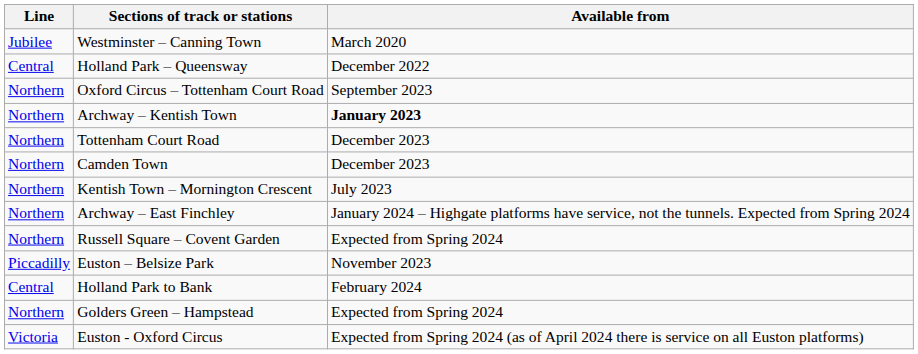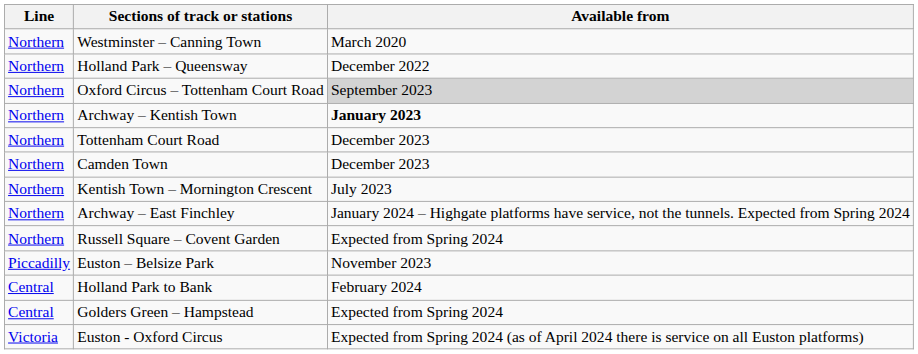 <table class="wikitable sortable">
 <tr>
 <th>Line</th>
 <th>Sections of track or stations</th>
 <th>Available from</th>
 </tr>
 <tr>
-<td><a href='#'>Jubilee</a></td>
+<td><a href='#'>Northern</a></td>
 <td>Westminster – Canning Town</td>
 <td>March 2020</td>
 </tr>
 <tr>
-<td><a href='#'>Central</a></td>
+<td><a href='#'>Northern</a></td>
 <td>Holland Park – Queensway</td>
 <td>December 2022</td>
 </tr>
 <tr>
 <td><a href='#'>Northern</a></td>
 <td>Oxford Circus – Tottenham Court Road</td>
-<td>September 2023</td>
+<td style="background: lightgrey;">September 2023</td>
 </tr>
 <tr>
 <td><a href='#'>Northern</a></td>
 <td>Archway – Kentish Town</td>
 <td><strong>January 2023</strong></td>
 </tr>
 <tr>
 <td><a href='#'>Northern</a></td>
 <td>Tottenham Court Road</td>
 <td>December 2023</td>
 </tr>
 <tr>
 <td><a href='#'>Northern</a></td>
 <td>Camden Town</td>
 <td>December 2023</td>
 </tr>
 <tr>
 <td><a href='#'>Northern</a></td>
 <td>Kentish Town – Mornington Crescent</td>
 <td>July 2023</td>
 </tr>
 <tr>
 <td><a href='#'>Northern</a></td>
 <td>Archway – East Finchley</td>
 <td>January 2024 – Highgate platforms have service, not the tunnels. Expected from Spring 2024</td>
 </tr>
 <tr>
 <td><a href='#'>Northern</a></td>
 <td>Russell Square – Covent Garden</td>
 <td>Expected from Spring 2024</td>
 </tr>
 <tr>
 <td><a href='#'>Piccadilly</a></td>
 <td>Euston – Belsize Park</td>
 <td>November 2023</td>
 </tr>
 <tr>
 <td><a href='#'>Central</a></td>
 <td>Holland Park to Bank</td>
 <td>February 2024</td>
 </tr>
 <tr>
-<td><a href='#'>Northern</a></td>
+<td><a href='#'>Central</a></td>
 <td>Golders Green – Hampstead</td>
 <td>Expected from Spring 2024</td>
 </tr>
 <tr>
 <td><a href='#'>Victoria</a></td>
 <td>Euston - Oxford Circus</td>
 <td>Expected from Spring 2024 (as of April 2024 there is service on all Euston platforms)</td>
 </tr>
 </table>
